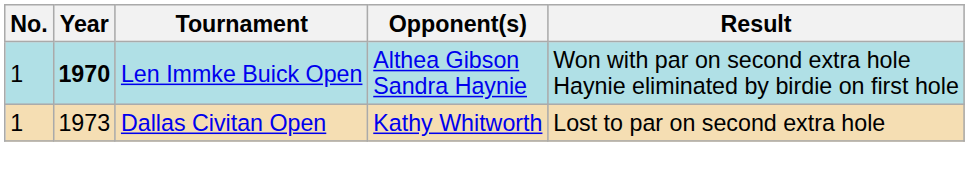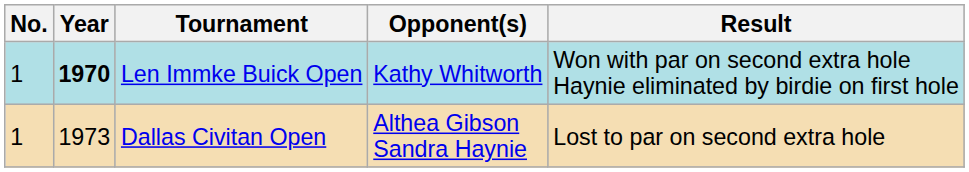 <table class="wikitable" style="font-size:95%;">
 <tr>
 <th>No.</th>
 <th>Year</th>
 <th>Tournament</th>
 <th>Opponent(s)</th>
 <th>Result</th>
 </tr>
 <tr style="background:#B0E0E6;">
 <td>1</td>
 <td><strong>1970</strong></td>
 <td><a href='#'>Len Immke Buick Open</a></td>
-<td> <a href='#'>Althea Gibson</a><br> <a href='#'>Sandra Haynie</a></td>
+<td> <a href='#'>Kathy Whitworth</a></td>
 <td>Won with par on second extra hole<br>Haynie eliminated by birdie on first hole</td>
 </tr>
 <tr style="background:#F5DEB3;">
 <td>1</td>
 <td>1973</td>
 <td><a href='#'>Dallas Civitan Open</a></td>
-<td> <a href='#'>Kathy Whitworth</a></td>
+<td> <a href='#'>Althea Gibson</a><br> <a href='#'>Sandra Haynie</a></td>
 <td>Lost to par on second extra hole</td>
 </tr>
 </table>
